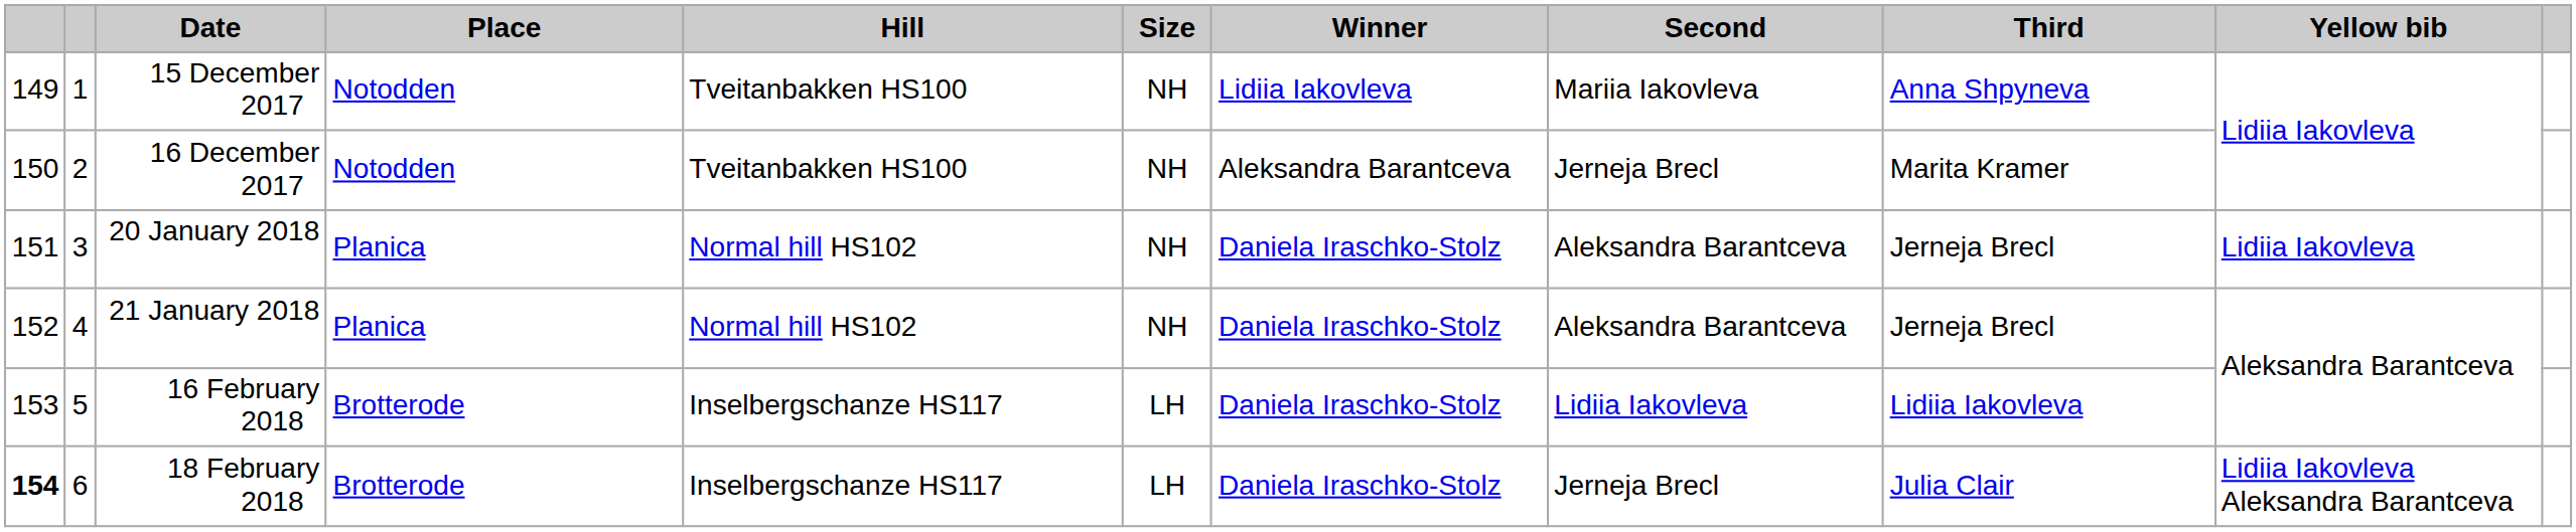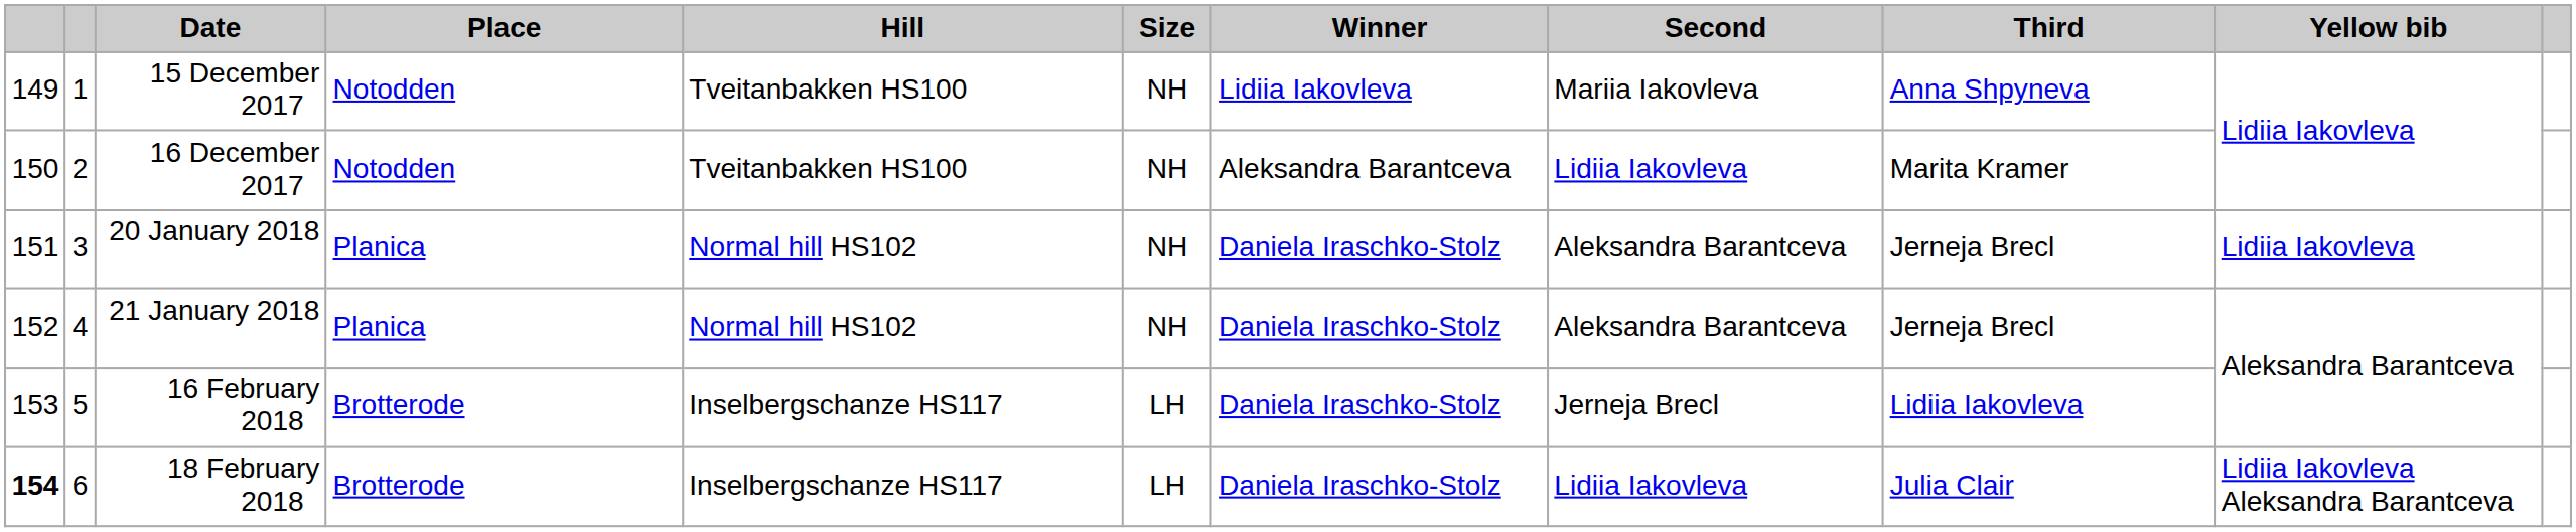 <table class="wikitable plainrowheaders" style="background:#fff; font-size:86%; line-height:16px; border:grey solid 1px; border-collapse:collapse;">
 <tr style="background:#ccc; text-align:center;">
 <th scope="col" style="background:#ccc; width=25 px;"></th>
 <th scope="col" style="background:#ccc; width=30 px;"></th>
 <th scope="col" style="background:#ccc; width:120px;">Date</th>
 <th scope="col" style="background:#ccc; width:200px;">Place</th>
 <th scope="col" style="background:#ccc; width:240px;">Hill</th>
 <th scope="col" style="background:#ccc; width:40px;">Size</th>
 <th scope="col" style="background:#ccc; width:185px;">Winner</th>
 <th scope="col" style="background:#ccc; width:185px;">Second</th>
 <th scope="col" style="background:#ccc; width:185px;">Third</th>
 <th scope="col" style="background:#ccc; width:180px;">Yellow bib</th>
 <th scope="col" style="background:#ccc; width:10px;"></th>
 </tr>
 <tr>
 <td align=center>149</td>
 <td align=center>1</td>
 <td align=right>15 December 2017  </td>
 <td> <a href='#'>Notodden</a></td>
 <td>Tveitanbakken HS100</td>
 <td align=center>NH</td>
 <td> <a href='#'>Lidiia Iakovleva</a></td>
 <td> Mariia Iakovleva</td>
 <td> <a href='#'>Anna Shpyneva</a></td>
 <td rowspan=2> <a href='#'>Lidiia Iakovleva</a></td>
 <td></td>
 </tr>
 <tr>
 <td align=center>150</td>
 <td align=center>2</td>
 <td align=right>16 December 2017  </td>
 <td> <a href='#'>Notodden</a></td>
 <td>Tveitanbakken HS100</td>
 <td align=center>NH</td>
 <td> Aleksandra Barantceva</td>
-<td> Jerneja Brecl</td>
+<td> <a href='#'>Lidiia Iakovleva</a></td>
 <td> Marita Kramer</td>
 <td></td>
 </tr>
 <tr>
 <td align=center>151</td>
 <td align=center>3</td>
 <td align=right>20 January 2018  </td>
 <td> <a href='#'>Planica</a></td>
 <td><a href='#'>Normal hill</a> HS102</td>
 <td align=center>NH</td>
 <td> <a href='#'>Daniela Iraschko-Stolz</a></td>
 <td> Aleksandra Barantceva</td>
 <td> Jerneja Brecl</td>
 <td> <a href='#'>Lidiia Iakovleva</a></td>
 <td></td>
 </tr>
 <tr>
 <td align=center>152</td>
 <td align=center>4</td>
 <td align=right>21 January 2018  </td>
 <td> <a href='#'>Planica</a></td>
 <td><a href='#'>Normal hill</a> HS102</td>
 <td align=center>NH</td>
 <td> <a href='#'>Daniela Iraschko-Stolz</a></td>
 <td> Aleksandra Barantceva</td>
 <td> Jerneja Brecl</td>
 <td rowspan=2> Aleksandra Barantceva</td>
 <td></td>
 </tr>
 <tr>
 <td align=center>153</td>
 <td align=center>5</td>
 <td align=right>16 February 2018  </td>
 <td> <a href='#'>Brotterode</a></td>
 <td>Inselbergschanze HS117</td>
 <td align=center>LH</td>
 <td> <a href='#'>Daniela Iraschko-Stolz</a></td>
-<td> <a href='#'>Lidiia Iakovleva</a></td>
+<td> Jerneja Brecl</td>
 <td> <a href='#'>Lidiia Iakovleva</a></td>
 <td></td>
 </tr>
 <tr>
 <td align=center><strong>154</strong></td>
 <td align=center>6</td>
 <td align=right>18 February 2018  </td>
 <td> <a href='#'>Brotterode</a></td>
 <td>Inselbergschanze HS117</td>
 <td align=center>LH</td>
 <td> <a href='#'>Daniela Iraschko-Stolz</a></td>
-<td> Jerneja Brecl</td>
+<td> <a href='#'>Lidiia Iakovleva</a></td>
 <td> <a href='#'>Julia Clair</a></td>
 <td> <a href='#'>Lidiia Iakovleva</a><br> Aleksandra Barantceva</td>
 <td></td>
 </tr>
 </table>
